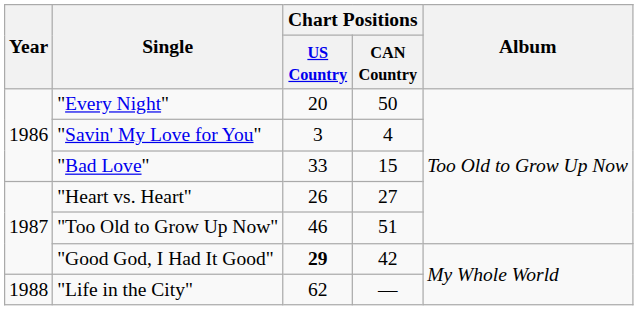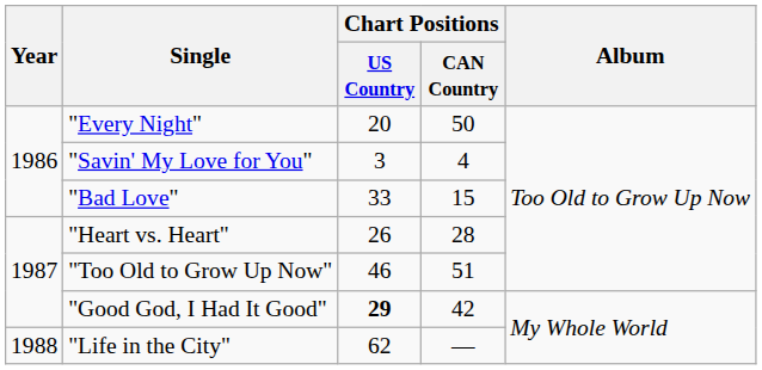 <table class="wikitable">
 <tr>
 <th rowspan="2">Year</th>
 <th rowspan="2">Single</th>
 <th colspan="2">Chart Positions</th>
 <th rowspan="2">Album</th>
 </tr>
 <tr>
 <th width="50"><small><a href='#'>US Country</a></small></th>
 <th width="50"><small>CAN Country</small></th>
 </tr>
 <tr>
 <td rowspan=3>1986</td>
 <td>"<a href='#'>Every Night</a>"</td>
 <td align="center">20</td>
 <td align="center">50</td>
 <td rowspan=5><em>Too Old to Grow Up Now</em></td>
 </tr>
 <tr>
 <td>"<a href='#'>Savin' My Love for You</a>"</td>
 <td align="center">3</td>
 <td align="center">4</td>
 </tr>
 <tr>
 <td>"<a href='#'>Bad Love</a>"</td>
 <td align="center">33</td>
 <td align="center">15</td>
 </tr>
 <tr>
 <td rowspan=3>1987</td>
 <td>"Heart vs. Heart"</td>
 <td align="center">26</td>
-<td align="center">27</td>
+<td align="center">28</td>
 </tr>
 <tr>
 <td>"Too Old to Grow Up Now"</td>
 <td align="center">46</td>
 <td align="center">51</td>
 </tr>
 <tr>
 <td>"Good God, I Had It Good"</td>
 <td align="center"><strong>29</strong></td>
 <td align="center">42</td>
 <td rowspan=2><em>My Whole World</em></td>
 </tr>
 <tr>
 <td>1988</td>
 <td>"Life in the City"</td>
 <td align="center">62</td>
 <td align="center">—</td>
 </tr>
 </table>
